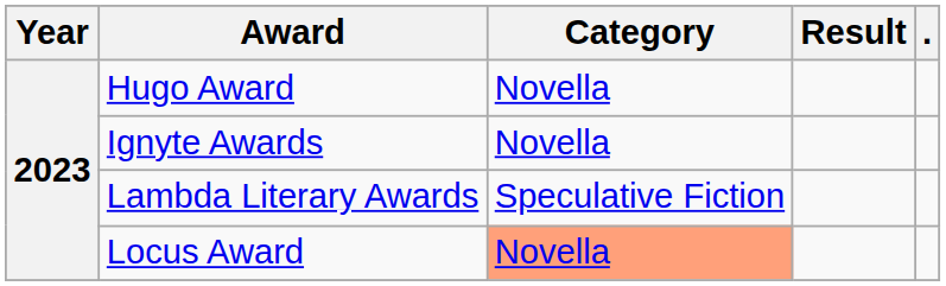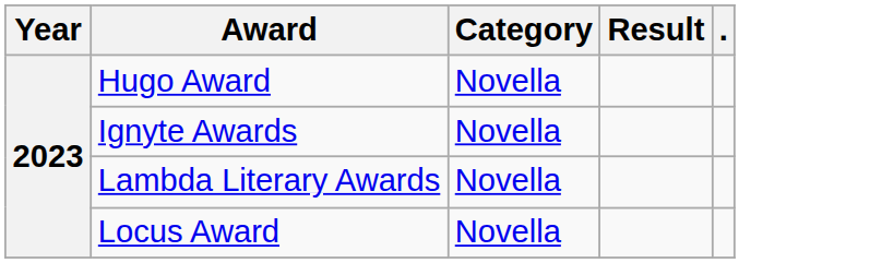 <table class="wikitable sortable">
 <tr>
 <th>Year</th>
 <th>Award</th>
 <th>Category</th>
 <th>Result</th>
 <th>.</th>
 </tr>
 <tr>
 <th rowspan="4">2023</th>
 <td><a href='#'>Hugo Award</a></td>
 <td><a href='#'>Novella</a></td>
 <td></td>
 <td></td>
 </tr>
 <tr>
 <td><a href='#'>Ignyte Awards</a></td>
 <td><a href='#'>Novella</a></td>
 <td></td>
 <td></td>
 </tr>
 <tr>
 <td><a href='#'>Lambda Literary Awards</a></td>
-<td><a href='#'>Speculative Fiction</a></td>
+<td><a href='#'>Novella</a></td>
 <td></td>
 <td></td>
 </tr>
 <tr>
 <td><a href='#'>Locus Award</a></td>
-<td style="background: lightsalmon;"><a href='#'>Novella</a></td>
+<td><a href='#'>Novella</a></td>
 <td></td>
 <td></td>
 </tr>
 </table>
